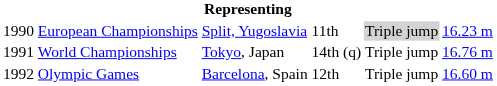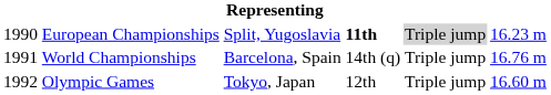 <table>
 <tr>
 <th colspan="6">Representing </th>
 </tr>
 <tr>
 <td>1990</td>
 <td><a href='#'>European Championships</a></td>
 <td><a href='#'>Split, Yugoslavia</a></td>
-<td>11th</td>
+<td><strong>11th</strong></td>
 <td style="background: lightgrey;">Triple jump</td>
 <td><a href='#'>16.23 m</a></td>
 </tr>
 <tr>
 <td>1991</td>
 <td><a href='#'>World Championships</a></td>
-<td><a href='#'>Tokyo</a>, Japan</td>
+<td><a href='#'>Barcelona</a>, Spain</td>
 <td>14th (q)</td>
 <td>Triple jump</td>
 <td><a href='#'>16.76 m</a></td>
 </tr>
 <tr>
 <td>1992</td>
 <td><a href='#'>Olympic Games</a></td>
-<td><a href='#'>Barcelona</a>, Spain</td>
+<td><a href='#'>Tokyo</a>, Japan</td>
 <td>12th</td>
 <td>Triple jump</td>
 <td><a href='#'>16.60 m</a></td>
 </tr>
 </table>
